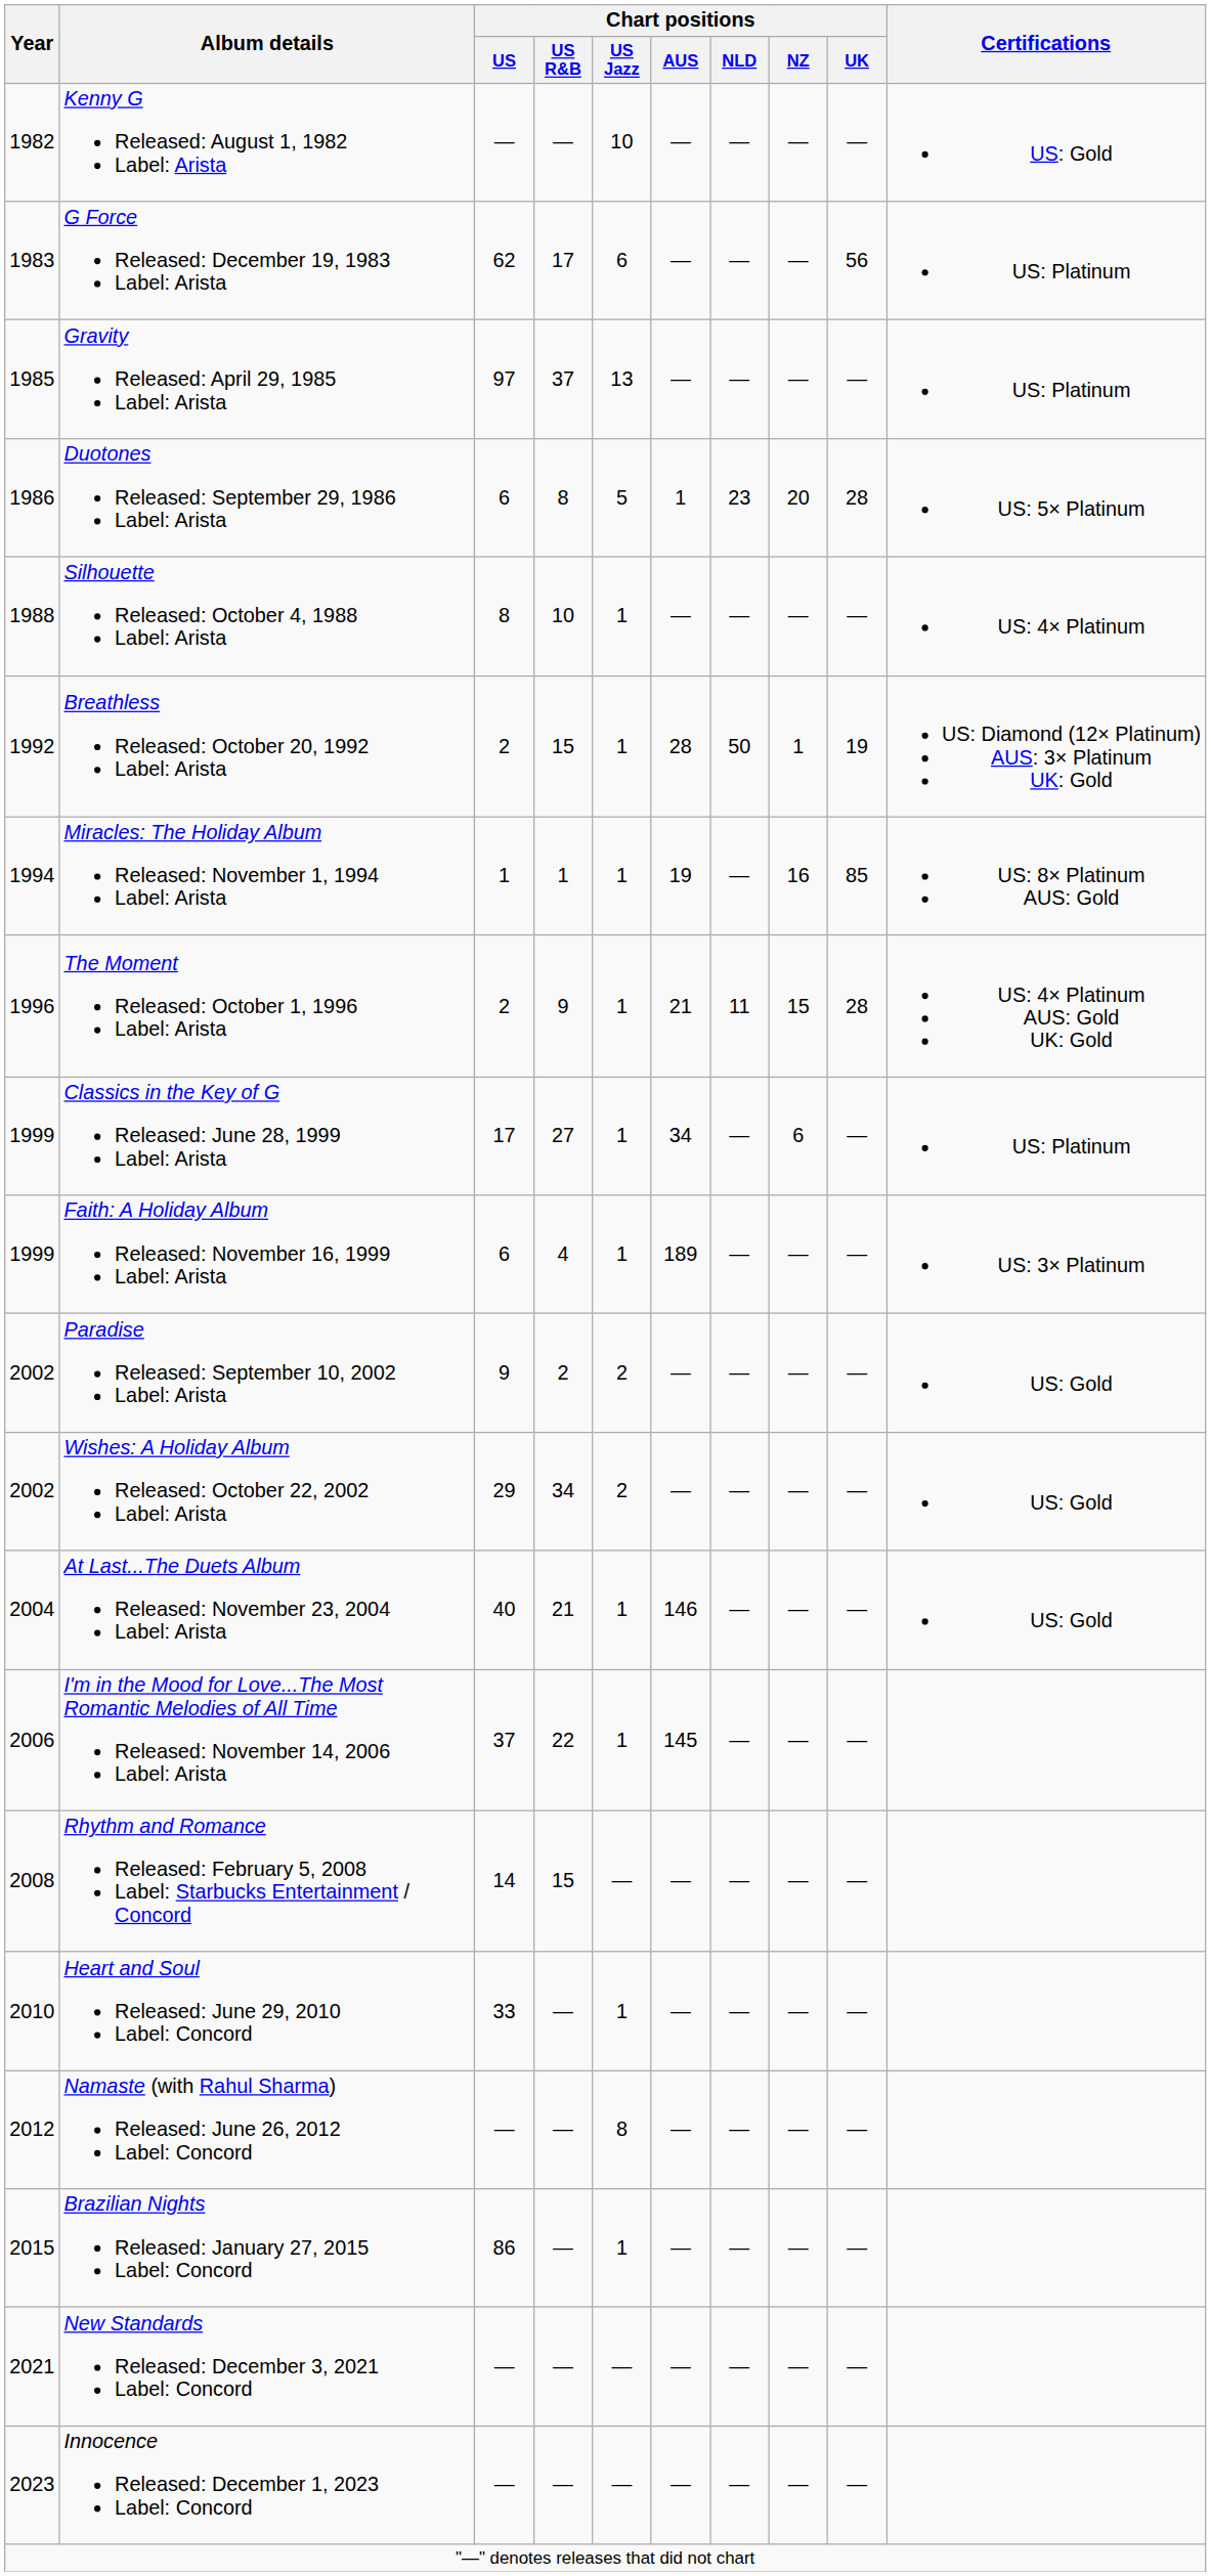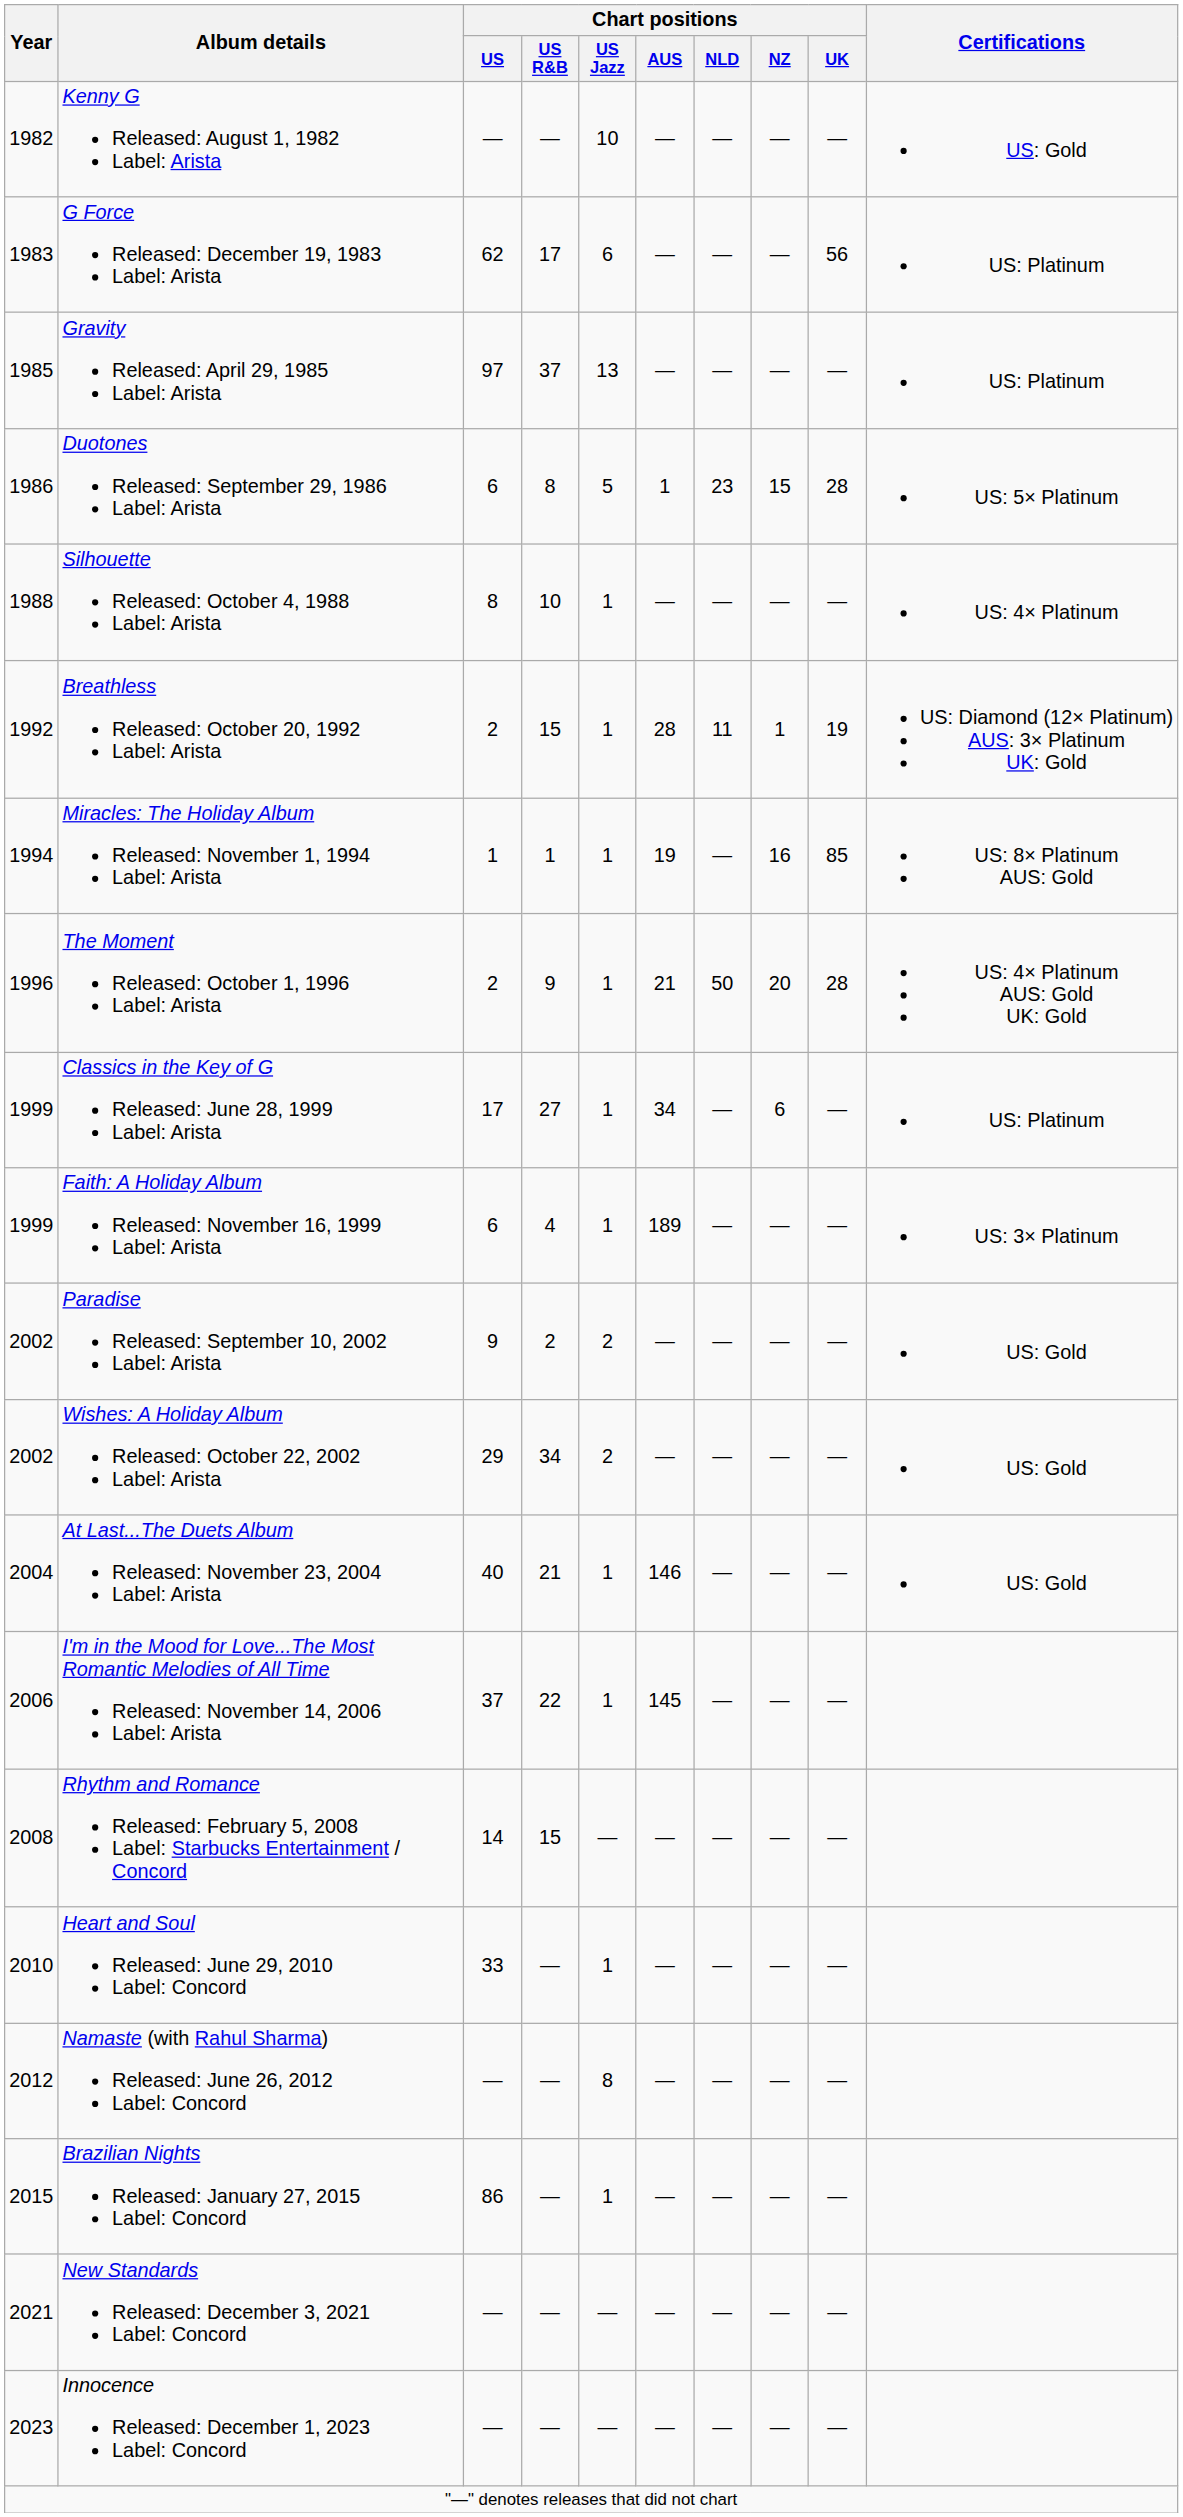 <table class="wikitable" style="text-align:center;">
 <tr>
 <th rowspan="2">Year</th>
 <th rowspan="2" style="width:20em;">Album details</th>
 <th colspan="7">Chart positions</th>
 <th rowspan="2"><a href='#'>Certifications</a><br></th>
 </tr>
 <tr style="font-size:smaller;">
 <th width="40"><a href='#'>US</a><br></th>
 <th width="40"><a href='#'>US<br>R&B</a><br></th>
 <th width="40"><a href='#'>US<br>Jazz</a><br></th>
 <th width="40"><a href='#'>AUS</a><br></th>
 <th width="40"><a href='#'>NLD</a><br></th>
 <th width="40"><a href='#'>NZ</a><br></th>
 <th width="40"><a href='#'>UK</a><br></th>
 </tr>
 <tr>
 <td>1982</td>
 <td align="left"><em><a href='#'>Kenny G</a></em><br><ul><li>Released: August 1, 1982</li><li>Label: <a href='#'>Arista</a></li></ul></td>
 <td>—</td>
 <td>—</td>
 <td>10</td>
 <td>—</td>
 <td>—</td>
 <td>—</td>
 <td>—</td>
 <td><br><ul><li><a href='#'>US</a>: Gold</li></ul></td>
 </tr>
 <tr>
 <td>1983</td>
 <td align="left"><em><a href='#'>G Force</a></em><br><ul><li>Released: December 19, 1983</li><li>Label: Arista</li></ul></td>
 <td>62</td>
 <td>17</td>
 <td>6</td>
 <td>—</td>
 <td>—</td>
 <td>—</td>
 <td>56</td>
 <td><br><ul><li>US: Platinum</li></ul></td>
 </tr>
 <tr>
 <td>1985</td>
 <td align="left"><em><a href='#'>Gravity</a></em><br><ul><li>Released: April 29, 1985</li><li>Label: Arista</li></ul></td>
 <td>97</td>
 <td>37</td>
 <td>13</td>
 <td>—</td>
 <td>—</td>
 <td>—</td>
 <td>—</td>
 <td><br><ul><li>US: Platinum</li></ul></td>
 </tr>
 <tr>
 <td>1986</td>
 <td align="left"><em><a href='#'>Duotones</a></em><br><ul><li>Released: September 29, 1986</li><li>Label: Arista</li></ul></td>
 <td>6</td>
 <td>8</td>
 <td>5</td>
 <td>1</td>
 <td>23</td>
-<td>20</td>
+<td>15</td>
 <td>28</td>
 <td><br><ul><li>US: 5× Platinum</li></ul></td>
 </tr>
 <tr>
 <td>1988</td>
 <td align="left"><em><a href='#'>Silhouette</a></em><br><ul><li>Released: October 4, 1988</li><li>Label: Arista</li></ul></td>
 <td>8</td>
 <td>10</td>
 <td>1</td>
 <td>—</td>
 <td>—</td>
 <td>—</td>
 <td>—</td>
 <td><br><ul><li>US: 4× Platinum</li></ul></td>
 </tr>
 <tr>
 <td>1992</td>
 <td align="left"><em><a href='#'>Breathless</a></em><br><ul><li>Released: October 20, 1992</li><li>Label: Arista</li></ul></td>
 <td>2</td>
 <td>15</td>
 <td>1</td>
 <td>28</td>
-<td>50</td>
+<td>11</td>
 <td>1</td>
 <td>19</td>
 <td><br><ul><li>US: Diamond (12× Platinum)</li><li><a href='#'>AUS</a>: 3× Platinum</li><li><a href='#'>UK</a>: Gold</li></ul></td>
 </tr>
 <tr>
 <td>1994</td>
 <td align="left"><em><a href='#'>Miracles: The Holiday Album</a></em><br><ul><li>Released: November 1, 1994</li><li>Label: Arista</li></ul></td>
 <td>1</td>
 <td>1</td>
 <td>1</td>
 <td>19</td>
 <td>—</td>
 <td>16</td>
 <td>85</td>
 <td><br><ul><li>US: 8× Platinum</li><li>AUS: Gold</li></ul></td>
 </tr>
 <tr>
 <td>1996</td>
 <td align="left"><em><a href='#'>The Moment</a></em><br><ul><li>Released: October 1, 1996</li><li>Label: Arista</li></ul></td>
 <td>2</td>
 <td>9</td>
 <td>1</td>
 <td>21</td>
-<td>11</td>
-<td>15</td>
+<td>50</td>
+<td>20</td>
 <td>28</td>
 <td><br><ul><li>US: 4× Platinum</li><li>AUS: Gold</li><li>UK: Gold</li></ul></td>
 </tr>
 <tr>
 <td>1999</td>
 <td align="left"><em><a href='#'>Classics in the Key of G</a></em><br><ul><li>Released: June 28, 1999</li><li>Label: Arista</li></ul></td>
 <td>17</td>
 <td>27</td>
 <td>1</td>
 <td>34</td>
 <td>—</td>
 <td>6</td>
 <td>—</td>
 <td><br><ul><li>US: Platinum</li></ul></td>
 </tr>
 <tr>
 <td>1999</td>
 <td align="left"><em><a href='#'>Faith: A Holiday Album</a></em><br><ul><li>Released: November 16, 1999</li><li>Label: Arista</li></ul></td>
 <td>6</td>
 <td>4</td>
 <td>1</td>
 <td>189</td>
 <td>—</td>
 <td>—</td>
 <td>—</td>
 <td><br><ul><li>US: 3× Platinum</li></ul></td>
 </tr>
 <tr>
 <td>2002</td>
 <td align="left"><em><a href='#'>Paradise</a></em><br><ul><li>Released: September 10, 2002</li><li>Label: Arista</li></ul></td>
 <td>9</td>
 <td>2</td>
 <td>2</td>
 <td>—</td>
 <td>—</td>
 <td>—</td>
 <td>—</td>
 <td><br><ul><li>US: Gold</li></ul></td>
 </tr>
 <tr>
 <td>2002</td>
 <td align="left"><em><a href='#'>Wishes: A Holiday Album</a></em><br><ul><li>Released: October 22, 2002</li><li>Label: Arista</li></ul></td>
 <td>29</td>
 <td>34</td>
 <td>2</td>
 <td>—</td>
 <td>—</td>
 <td>—</td>
 <td>—</td>
 <td><br><ul><li>US: Gold</li></ul></td>
 </tr>
 <tr>
 <td>2004</td>
 <td align="left"><em><a href='#'>At Last...The Duets Album</a></em><br><ul><li>Released: November 23, 2004</li><li>Label: Arista</li></ul></td>
 <td>40</td>
 <td>21</td>
 <td>1</td>
 <td>146</td>
 <td>—</td>
 <td>—</td>
 <td>—</td>
 <td><br><ul><li>US: Gold</li></ul></td>
 </tr>
 <tr>
 <td>2006</td>
 <td align="left"><em><a href='#'>I'm in the Mood for Love...The Most Romantic Melodies of All Time</a></em><br><ul><li>Released: November 14, 2006</li><li>Label: Arista</li></ul></td>
 <td>37</td>
 <td>22</td>
 <td>1</td>
 <td>145</td>
 <td>—</td>
 <td>—</td>
 <td>—</td>
 <td></td>
 </tr>
 <tr>
 <td>2008</td>
 <td align="left"><em><a href='#'>Rhythm and Romance</a></em><br><ul><li>Released: February 5, 2008</li><li>Label: <a href='#'>Starbucks Entertainment</a> / <a href='#'>Concord</a></li></ul></td>
 <td>14</td>
 <td>15</td>
 <td>—</td>
 <td>—</td>
 <td>—</td>
 <td>—</td>
 <td>—</td>
 <td></td>
 </tr>
 <tr>
 <td>2010</td>
 <td align="left"><em><a href='#'>Heart and Soul</a></em><br><ul><li>Released: June 29, 2010</li><li>Label: Concord</li></ul></td>
 <td>33</td>
 <td>—</td>
 <td>1</td>
 <td>—</td>
 <td>—</td>
 <td>—</td>
 <td>—</td>
 <td></td>
 </tr>
 <tr>
 <td>2012</td>
 <td align="left"><em><a href='#'>Namaste</a></em> (with <a href='#'>Rahul Sharma</a>)<br><ul><li>Released: June 26, 2012</li><li>Label: Concord</li></ul></td>
 <td>—</td>
 <td>—</td>
 <td>8</td>
 <td>—</td>
 <td>—</td>
 <td>—</td>
 <td>—</td>
 <td></td>
 </tr>
 <tr>
 <td>2015</td>
 <td align="left"><em><a href='#'>Brazilian Nights</a></em> <br><ul><li>Released: January 27, 2015</li><li>Label: Concord</li></ul></td>
 <td>86</td>
 <td>—</td>
 <td>1</td>
 <td>—</td>
 <td>—</td>
 <td>—</td>
 <td>—</td>
 <td></td>
 </tr>
 <tr>
 <td>2021</td>
 <td align="left"><em><a href='#'>New Standards</a></em><br><ul><li>Released: December 3, 2021</li><li>Label: Concord</li></ul></td>
 <td>—</td>
 <td>—</td>
 <td>—</td>
 <td>—</td>
 <td>—</td>
 <td>—</td>
 <td>—</td>
 <td></td>
 </tr>
 <tr>
 <td>2023</td>
 <td align="left"><em>Innocence</em><br><ul><li>Released: December 1, 2023</li><li>Label: Concord</li></ul></td>
 <td>—</td>
 <td>—</td>
 <td>—</td>
 <td>—</td>
 <td>—</td>
 <td>—</td>
 <td>—</td>
 <td></td>
 </tr>
 <tr>
 <td align=center colspan=10 style=font-size:85%>"—" denotes releases that did not chart</td>
 </tr>
 </table>
